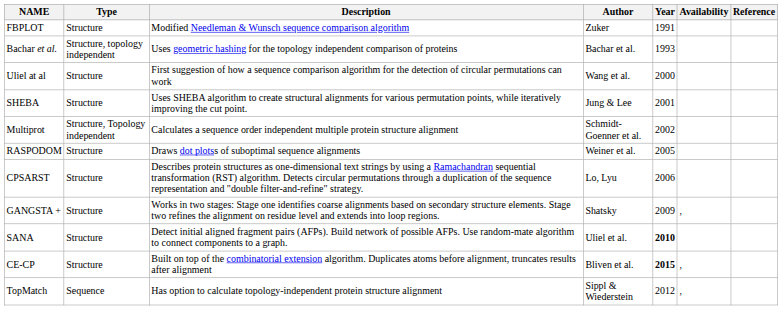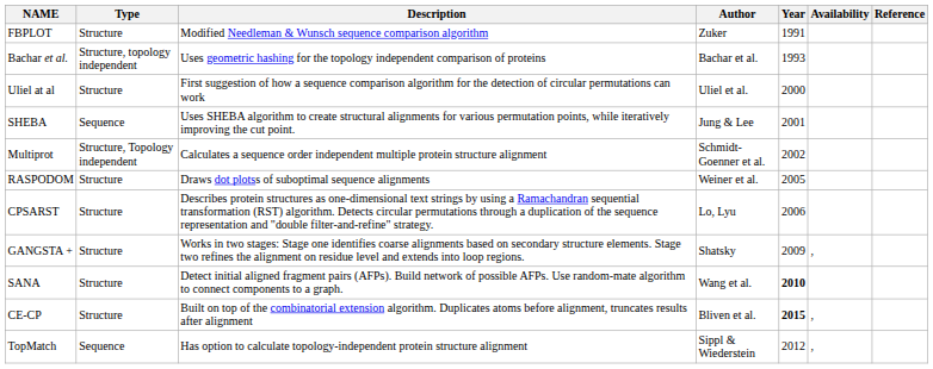 <table class="sortable wikitable" border="0" align="center" style="border: 1px solid #999; background-color:white">
 <tr align="left" bgcolor="#CCCCCC">
 <th>NAME</th>
 <th>Type</th>
 <th>Description</th>
 <th>Author</th>
 <th>Year</th>
 <th>Availability</th>
 <th>Reference</th>
 </tr>
 <tr>
 <td>FBPLOT</td>
 <td>Structure</td>
 <td>Modified <a href='#'>Needleman & Wunsch sequence comparison algorithm</a></td>
 <td>Zuker</td>
 <td>1991</td>
 <td></td>
 <td></td>
 </tr>
 <tr>
 <td>Bachar <em>et al.</em></td>
 <td>Structure, topology independent</td>
 <td>Uses <a href='#'>geometric hashing</a> for the topology independent comparison of proteins</td>
 <td>Bachar et al.</td>
 <td>1993</td>
 <td></td>
 <td></td>
 </tr>
 <tr>
 <td>Uliel at al</td>
 <td>Structure</td>
 <td>First suggestion of how a sequence comparison algorithm for the detection of circular permutations can work</td>
-<td>Wang et al.</td>
+<td>Uliel et al.</td>
 <td>2000</td>
 <td></td>
 <td></td>
 </tr>
 <tr>
 <td>SHEBA</td>
-<td>Structure</td>
+<td>Sequence</td>
 <td>Uses SHEBA algorithm to create structural alignments for various permutation points, while iteratively improving the cut point.</td>
 <td>Jung & Lee</td>
 <td>2001</td>
 <td></td>
 <td></td>
 </tr>
 <tr>
 <td>Multiprot</td>
 <td>Structure, Topology independent</td>
 <td>Calculates a sequence order independent multiple protein structure alignment</td>
 <td>Schmidt-Goenner et al.</td>
 <td>2002</td>
 <td></td>
 <td></td>
 </tr>
 <tr>
 <td>RASPODOM</td>
 <td>Structure</td>
 <td>Draws <a href='#'>dot plots</a>s of suboptimal sequence alignments</td>
 <td>Weiner et al.</td>
 <td>2005</td>
 <td></td>
 <td></td>
 </tr>
 <tr>
 <td>CPSARST</td>
 <td>Structure</td>
 <td>Describes  protein structures as one-dimensional text strings by using a <a href='#'>Ramachandran</a> sequential transformation (RST) algorithm.  Detects circular permutations through a duplication of  the sequence representation and "double filter-and-refine" strategy.</td>
 <td>Lo, Lyu</td>
 <td>2006</td>
 <td></td>
 <td></td>
 </tr>
 <tr>
 <td>GANGSTA +</td>
 <td>Structure</td>
 <td>Works in two stages: Stage one identifies coarse alignments based on secondary structure  elements. Stage two refines the alignment on residue level and extends into loop regions.</td>
 <td>Shatsky</td>
 <td>2009</td>
 <td>, </td>
 <td></td>
 </tr>
 <tr>
 <td>SANA</td>
 <td>Structure</td>
 <td>Detect initial aligned fragment pairs (AFPs). Build network of possible AFPs. Use random-mate algorithm to connect components to a graph.</td>
-<td>Uliel et al.</td>
+<td>Wang et al.</td>
 <td><strong>2010</strong></td>
 <td></td>
 <td></td>
 </tr>
 <tr>
 <td>CE-CP</td>
 <td>Structure</td>
 <td>Built on top of the <a href='#'>combinatorial extension</a> algorithm. Duplicates atoms before alignment, truncates results after alignment</td>
 <td>Bliven et al.</td>
 <td><strong>2015</strong></td>
 <td>, </td>
 <td></td>
 </tr>
 <tr>
 <td>TopMatch</td>
 <td>Sequence</td>
 <td>Has option to calculate topology-independent protein structure alignment</td>
 <td>Sippl & Wiederstein</td>
 <td>2012</td>
 <td>, </td>
 <td></td>
 </tr>
 </table>
